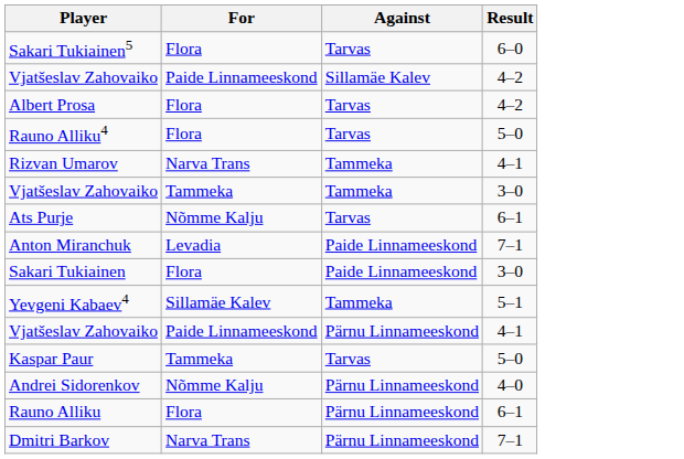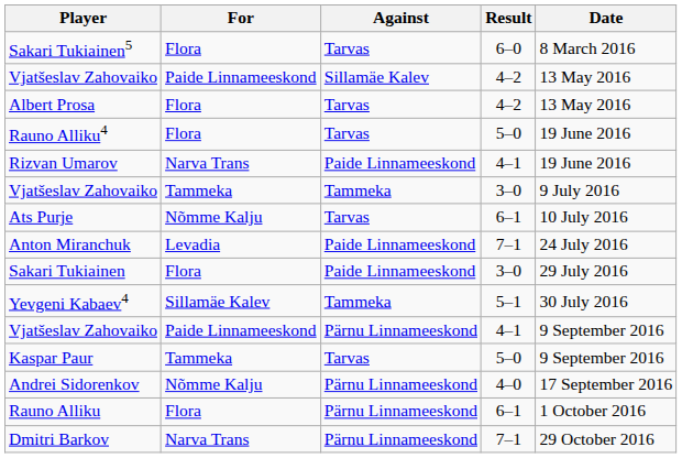 <table class="wikitable">
 <tr>
 <th>Player</th>
 <th>For</th>
 <th>Against</th>
 <th style="text-align:center">Result</th>
+<th>Date</th>
 </tr>
 <tr>
 <td> <a href='#'>Sakari Tukiainen</a><sup>5</sup></td>
 <td><a href='#'>Flora</a></td>
 <td><a href='#'>Tarvas</a></td>
 <td style="text-align:center;">6–0</td>
+<td>8 March 2016</td>
 </tr>
 <tr>
 <td> <a href='#'>Vjatšeslav Zahovaiko</a></td>
 <td><a href='#'>Paide Linnameeskond</a></td>
 <td><a href='#'>Sillamäe Kalev</a></td>
 <td style="text-align:center;">4–2</td>
+<td>13 May 2016</td>
 </tr>
 <tr>
 <td> <a href='#'>Albert Prosa</a></td>
 <td><a href='#'>Flora</a></td>
 <td><a href='#'>Tarvas</a></td>
 <td style="text-align:center;">4–2</td>
+<td>13 May 2016</td>
 </tr>
 <tr>
 <td> <a href='#'>Rauno Alliku</a><sup>4</sup></td>
 <td><a href='#'>Flora</a></td>
 <td><a href='#'>Tarvas</a></td>
 <td style="text-align:center;">5–0</td>
+<td>19 June 2016</td>
 </tr>
 <tr>
 <td> <a href='#'>Rizvan Umarov</a></td>
 <td><a href='#'>Narva Trans</a></td>
-<td><a href='#'>Tammeka</a></td>
+<td><a href='#'>Paide Linnameeskond</a></td>
 <td style="text-align:center;">4–1</td>
+<td>19 June 2016</td>
 </tr>
 <tr>
 <td> <a href='#'>Vjatšeslav Zahovaiko</a></td>
 <td><a href='#'>Tammeka</a></td>
 <td><a href='#'>Tammeka</a></td>
 <td style="text-align:center;">3–0</td>
+<td>9 July 2016</td>
 </tr>
 <tr>
 <td> <a href='#'>Ats Purje</a></td>
 <td><a href='#'>Nõmme Kalju</a></td>
 <td><a href='#'>Tarvas</a></td>
 <td style="text-align:center;">6–1</td>
+<td>10 July 2016</td>
 </tr>
 <tr>
 <td> <a href='#'>Anton Miranchuk</a></td>
 <td><a href='#'>Levadia</a></td>
 <td><a href='#'>Paide Linnameeskond</a></td>
 <td style="text-align:center;">7–1</td>
+<td>24 July 2016</td>
 </tr>
 <tr>
 <td> <a href='#'>Sakari Tukiainen</a></td>
 <td><a href='#'>Flora</a></td>
 <td><a href='#'>Paide Linnameeskond</a></td>
 <td style="text-align:center;">3–0</td>
+<td>29 July 2016</td>
 </tr>
 <tr>
 <td> <a href='#'>Yevgeni Kabaev</a><sup>4</sup></td>
 <td><a href='#'>Sillamäe Kalev</a></td>
 <td><a href='#'>Tammeka</a></td>
 <td style="text-align:center;">5–1</td>
+<td>30 July 2016</td>
 </tr>
 <tr>
 <td> <a href='#'>Vjatšeslav Zahovaiko</a></td>
 <td><a href='#'>Paide Linnameeskond</a></td>
 <td><a href='#'>Pärnu Linnameeskond</a></td>
 <td style="text-align:center;">4–1</td>
+<td>9 September 2016</td>
 </tr>
 <tr>
 <td> <a href='#'>Kaspar Paur</a></td>
 <td><a href='#'>Tammeka</a></td>
 <td><a href='#'>Tarvas</a></td>
 <td style="text-align:center;">5–0</td>
+<td>9 September 2016</td>
 </tr>
 <tr>
 <td> <a href='#'>Andrei Sidorenkov</a></td>
 <td><a href='#'>Nõmme Kalju</a></td>
 <td><a href='#'>Pärnu Linnameeskond</a></td>
 <td style="text-align:center;">4–0</td>
+<td>17 September 2016</td>
 </tr>
 <tr>
 <td> <a href='#'>Rauno Alliku</a></td>
 <td><a href='#'>Flora</a></td>
 <td><a href='#'>Pärnu Linnameeskond</a></td>
 <td style="text-align:center;">6–1</td>
+<td>1 October 2016</td>
 </tr>
 <tr>
 <td> <a href='#'>Dmitri Barkov</a></td>
 <td><a href='#'>Narva Trans</a></td>
 <td><a href='#'>Pärnu Linnameeskond</a></td>
 <td style="text-align:center;">7–1</td>
+<td>29 October 2016</td>
 </tr>
 </table>
